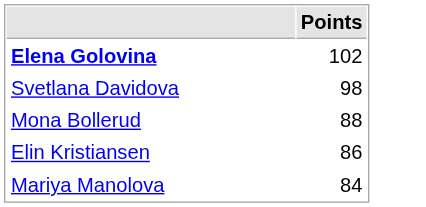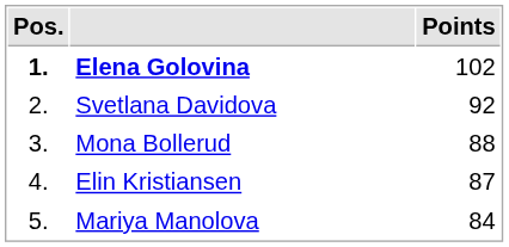 <table cellspacing="1" cellpadding="3" style="border:1px solid #AAAAAA;font-size:90%">
 <tr bgcolor="#E4E4E4">
+<th style="border-bottom:1px solid #AAAAAA" width=10>Pos.</th>
 <th style="border-bottom:1px solid #AAAAAA" width=200></th>
 <th style="border-bottom:1px solid #AAAAAA" width=20>Points</th>
 </tr>
 <tr>
+<td align="center"><strong>1.</strong></td>
 <td> <strong><a href='#'>Elena Golovina</a></strong></td>
 <td align="right">102</td>
 </tr>
 <tr>
+<td align="center">2.</td>
 <td> <a href='#'>Svetlana Davidova</a></td>
-<td align="right">98</td>
+<td align="right">92</td>
 </tr>
 <tr>
+<td align="center">3.</td>
 <td> <a href='#'>Mona Bollerud</a></td>
 <td align="right">88</td>
 </tr>
 <tr>
+<td align="center">4.</td>
 <td> <a href='#'>Elin Kristiansen</a></td>
-<td align="right">86</td>
+<td align="right">87</td>
 </tr>
 <tr>
+<td align="center">5.</td>
 <td> <a href='#'>Mariya Manolova</a></td>
 <td align="right">84</td>
 </tr>
 </table>
